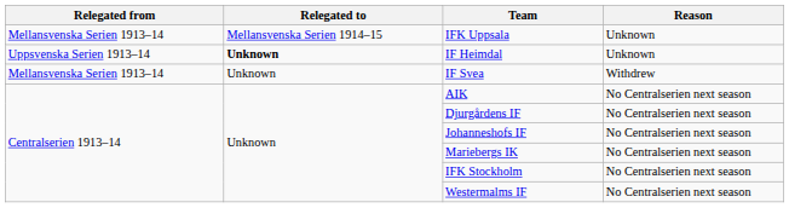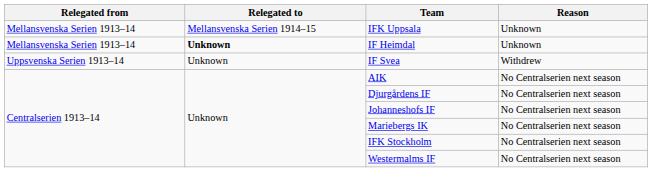 <table class="wikitable" style="text-align: left;">
 <tr>
 <th style="width: 275px;">Relegated from</th>
 <th style="width: 275px;">Relegated to</th>
 <th style="width: 200px;">Team</th>
 <th style="width: 225px;">Reason</th>
 </tr>
 <tr>
 <td><a href='#'>Mellansvenska Serien</a> 1913–14</td>
 <td><a href='#'>Mellansvenska Serien</a> 1914–15</td>
 <td><a href='#'>IFK Uppsala</a></td>
 <td>Unknown</td>
 </tr>
 <tr>
-<td><a href='#'>Uppsvenska Serien</a> 1913–14</td>
+<td><a href='#'>Mellansvenska Serien</a> 1913–14</td>
 <td><strong>Unknown</strong></td>
 <td><a href='#'>IF Heimdal</a></td>
 <td>Unknown</td>
 </tr>
 <tr>
-<td><a href='#'>Mellansvenska Serien</a> 1913–14</td>
+<td><a href='#'>Uppsvenska Serien</a> 1913–14</td>
 <td>Unknown</td>
 <td><a href='#'>IF Svea</a></td>
 <td>Withdrew</td>
 </tr>
 <tr>
 <td rowspan=6><a href='#'>Centralserien</a> 1913–14</td>
 <td rowspan=6>Unknown</td>
 <td><a href='#'>AIK</a></td>
 <td>No Centralserien next season</td>
 </tr>
 <tr>
 <td><a href='#'>Djurgårdens IF</a></td>
 <td>No Centralserien next season</td>
 </tr>
 <tr>
 <td><a href='#'>Johanneshofs IF</a></td>
 <td>No Centralserien next season</td>
 </tr>
 <tr>
 <td><a href='#'>Mariebergs IK</a></td>
 <td>No Centralserien next season</td>
 </tr>
 <tr>
 <td><a href='#'>IFK Stockholm</a></td>
 <td>No Centralserien next season</td>
 </tr>
 <tr>
 <td><a href='#'>Westermalms IF</a></td>
 <td>No Centralserien next season</td>
 </tr>
 </table>
